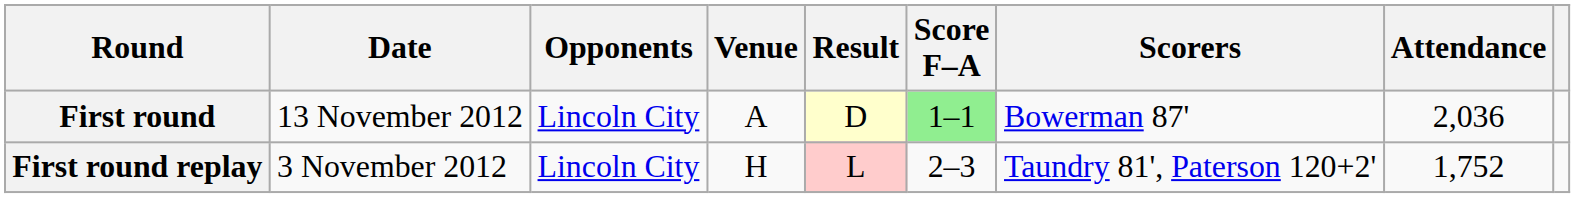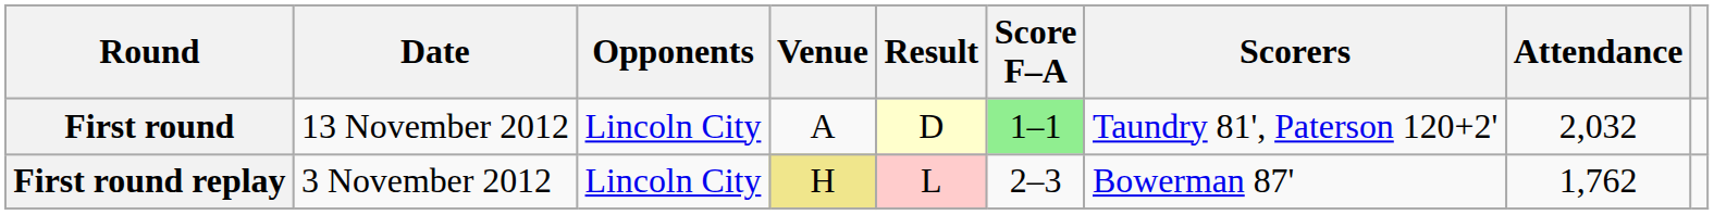 <table class="wikitable plainrowheaders sortable" style="text-align:center">
 <tr>
 <th scope="col">Round</th>
 <th scope="col">Date</th>
 <th scope="col">Opponents</th>
 <th scope="col">Venue</th>
 <th scope="col">Result</th>
 <th scope="col">Score<br>F–A</th>
 <th scope="col" class="unsortable">Scorers</th>
 <th scope="col">Attendance</th>
 <th scope="col" class="unsortable"></th>
 </tr>
 <tr>
 <th scope=row>First round</th>
 <td align=left>13 November 2012</td>
 <td align=left><a href='#'>Lincoln City</a></td>
 <td>A</td>
 <td bgcolor="#FFFFCC">D</td>
 <td style="background: lightgreen;">1–1</td>
-<td align=left><a href='#'>Bowerman</a> 87'</td>
-<td>2,036</td>
+<td align=left><a href='#'>Taundry</a> 81', <a href='#'>Paterson</a> 120+2'</td>
+<td>2,032</td>
 <td></td>
 </tr>
 <tr>
 <th scope=row>First round replay</th>
 <td align=left>3 November 2012</td>
 <td align=left><a href='#'>Lincoln City</a></td>
-<td>H</td>
+<td style="background: khaki;">H</td>
 <td bgcolor="#FFCCCC">L</td>
 <td>2–3 </td>
-<td align=left><a href='#'>Taundry</a> 81', <a href='#'>Paterson</a> 120+2'</td>
-<td>1,752</td>
+<td align=left><a href='#'>Bowerman</a> 87'</td>
+<td>1,762</td>
 <td></td>
 </tr>
 </table>
